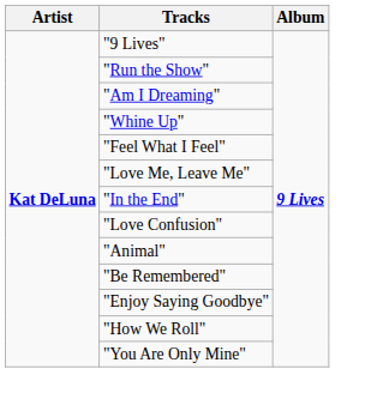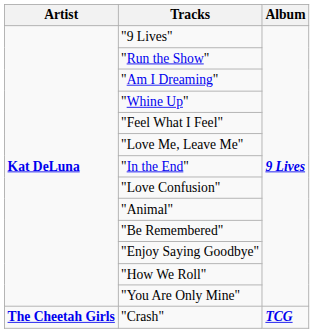 <table class="wikitable">
 <tr>
 <th>Artist</th>
 <th>Tracks</th>
 <th>Album</th>
 </tr>
 <tr>
 <td rowspan="13"><strong><a href='#'>Kat DeLuna</a></strong></td>
 <td>"9 Lives"</td>
 <td rowspan="13"><strong><em><a href='#'>9 Lives</a></em></strong></td>
 </tr>
 <tr>
 <td>"<a href='#'>Run the Show</a>" </td>
 </tr>
 <tr>
 <td>"<a href='#'>Am I Dreaming</a>" </td>
 </tr>
 <tr>
 <td>"<a href='#'>Whine Up</a>" </td>
 </tr>
 <tr>
 <td>"Feel What I Feel"</td>
 </tr>
 <tr>
 <td>"Love Me, Leave Me"</td>
 </tr>
 <tr>
 <td>"<a href='#'>In the End</a>"</td>
 </tr>
 <tr>
 <td>"Love Confusion"</td>
 </tr>
 <tr>
 <td>"Animal"</td>
 </tr>
 <tr>
 <td>"Be Remembered" </td>
 </tr>
 <tr>
 <td>"Enjoy Saying Goodbye"</td>
 </tr>
 <tr>
 <td>"How We Roll" </td>
 </tr>
 <tr>
 <td>"You Are Only Mine"</td>
 </tr>
+<tr>
+<td><strong><a href='#'>The Cheetah Girls</a></strong></td>
+<td>"Crash"</td>
+<td><strong><em><a href='#'>TCG</a></em></strong></td>
+</tr>
 </table>
